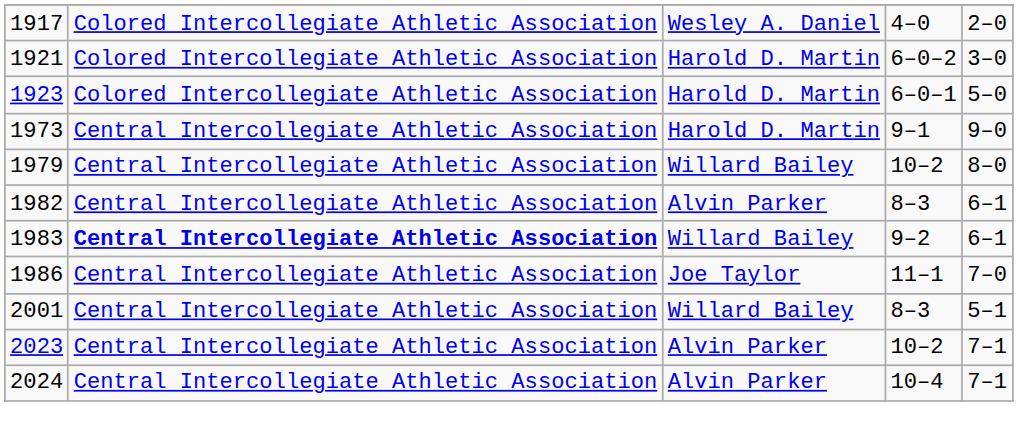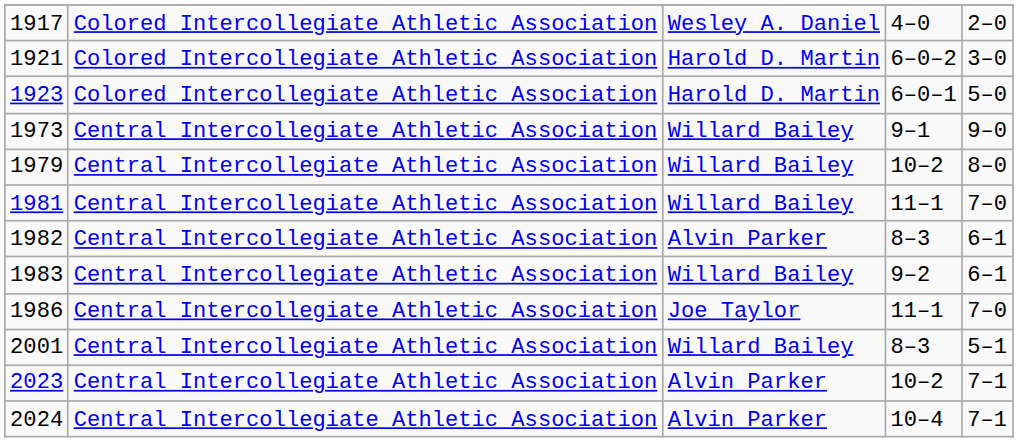 <table class="wikitable">
 <tr>
 </tr>
 <tr>
 <td>1917</td>
 <td><a href='#'>Colored Intercollegiate Athletic Association</a></td>
 <td><a href='#'>Wesley A. Daniel</a></td>
 <td>4–0</td>
 <td>2–0</td>
 </tr>
 <tr>
 <td>1921</td>
 <td><a href='#'>Colored Intercollegiate Athletic Association</a></td>
 <td><a href='#'>Harold D. Martin</a></td>
 <td>6–0–2</td>
 <td>3–0</td>
 </tr>
 <tr>
 <td><a href='#'>1923</a></td>
 <td><a href='#'>Colored Intercollegiate Athletic Association</a></td>
 <td><a href='#'>Harold D. Martin</a></td>
 <td>6–0–1</td>
 <td>5–0</td>
 </tr>
 <tr>
 <td>1973</td>
 <td><a href='#'>Central Intercollegiate Athletic Association</a></td>
-<td><a href='#'>Harold D. Martin</a></td>
+<td><a href='#'>Willard Bailey</a></td>
 <td>9–1</td>
 <td>9–0</td>
 </tr>
 <tr>
 <td>1979</td>
 <td><a href='#'>Central Intercollegiate Athletic Association</a></td>
 <td><a href='#'>Willard Bailey</a></td>
 <td>10–2</td>
 <td>8–0</td>
 </tr>
 <tr>
+<td><a href='#'>1981</a></td>
+<td><a href='#'>Central Intercollegiate Athletic Association</a></td>
+<td><a href='#'>Willard Bailey</a></td>
+<td>11–1</td>
+<td>7–0</td>
+</tr>
+<tr>
 <td>1982</td>
 <td><a href='#'>Central Intercollegiate Athletic Association</a></td>
 <td><a href='#'>Alvin Parker</a></td>
 <td>8–3</td>
 <td>6–1</td>
 </tr>
 <tr>
 <td>1983</td>
-<td><strong><a href='#'>Central Intercollegiate Athletic Association</a></strong></td>
+<td><a href='#'>Central Intercollegiate Athletic Association</a></td>
 <td><a href='#'>Willard Bailey</a></td>
 <td>9–2</td>
 <td>6–1</td>
 </tr>
 <tr>
 <td>1986</td>
 <td><a href='#'>Central Intercollegiate Athletic Association</a></td>
 <td><a href='#'>Joe Taylor</a></td>
 <td>11–1</td>
 <td>7–0</td>
 </tr>
 <tr>
 <td>2001</td>
 <td><a href='#'>Central Intercollegiate Athletic Association</a></td>
 <td><a href='#'>Willard Bailey</a></td>
 <td>8–3</td>
 <td>5–1</td>
 </tr>
 <tr>
 <td><a href='#'>2023</a></td>
 <td><a href='#'>Central Intercollegiate Athletic Association</a></td>
 <td><a href='#'>Alvin Parker</a></td>
 <td>10–2</td>
 <td>7–1</td>
 </tr>
 <tr>
 <td>2024</td>
 <td><a href='#'>Central Intercollegiate Athletic Association</a></td>
 <td><a href='#'>Alvin Parker</a></td>
 <td>10–4</td>
 <td>7–1</td>
 </tr>
 </table>
